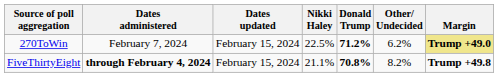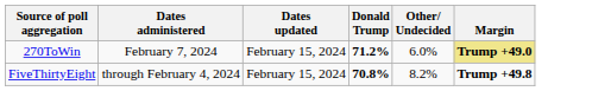 <table class="wikitable sortable mw-datatable" style="font-size:90%;text-align:center;">
 <tr valign="bottom" style="font-size:90%;">
 <th>Source of poll<br>aggregation</th>
 <th>Dates<br>administered</th>
 <th>Dates<br>updated</th>
-<th>Nikki<br>Haley</th>
 <th>Donald<br>Trump</th>
 <th>Other/<br>Undecided</th>
 <th>Margin</th>
 </tr>
 <tr>
 <td><a href='#'>270ToWin</a></td>
 <td>February 7, 2024</td>
 <td>February 15, 2024</td>
-<td>22.5%</td>
 <td><strong>71.2%</strong></td>
-<td>6.2%</td>
+<td>6.0%</td>
 <td style="background: khaki;"><strong>Trump +49.0</strong></td>
 </tr>
 <tr>
 <td><a href='#'>FiveThirtyEight</a></td>
-<td><strong>through February 4, 2024</strong></td>
+<td>through February 4, 2024</td>
 <td>February 15, 2024</td>
-<td>21.1%</td>
 <td><strong>70.8%</strong></td>
 <td>8.2%</td>
 <td><strong>Trump +49.8</strong></td>
 </tr>
 </table>
